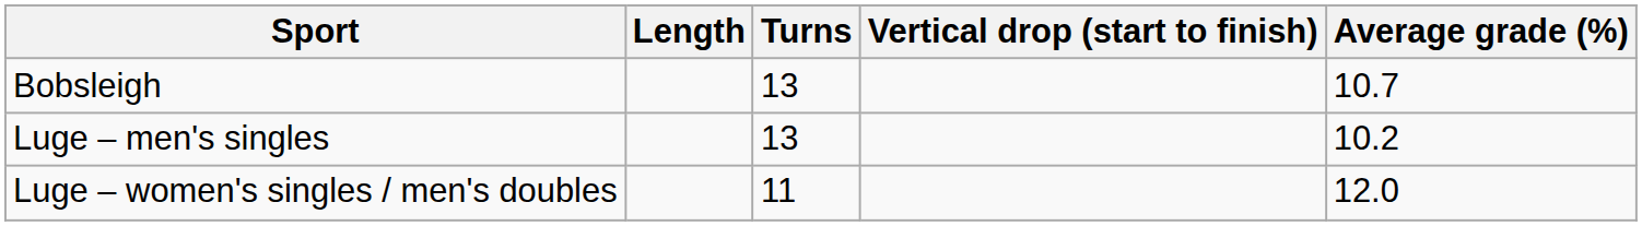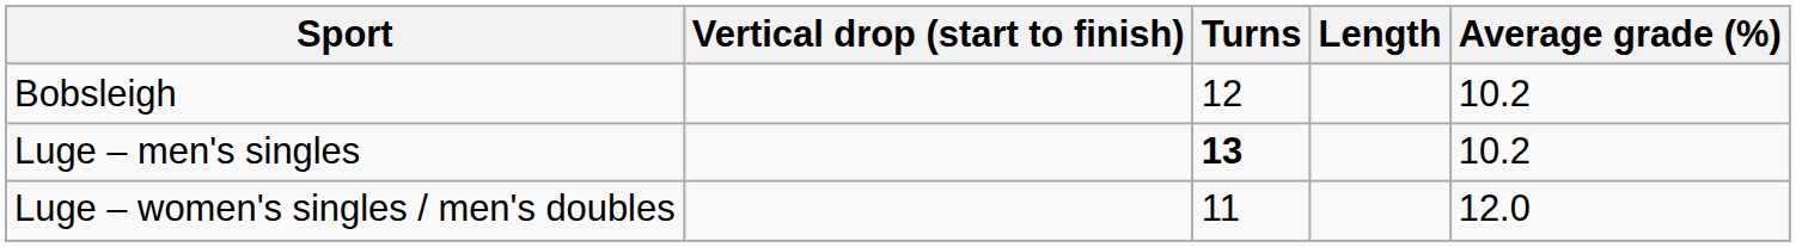 <table class="wikitable">
 <tr>
 <th>Sport</th>
+<th>Vertical drop (start to finish)</th>
+<th>Turns</th>
 <th>Length</th>
-<th>Turns</th>
-<th>Vertical drop (start to finish)</th>
 <th>Average grade (%)</th>
 </tr>
 <tr>
 <td>Bobsleigh</td>
 <td></td>
-<td>13</td>
+<td>12</td>
 <td></td>
-<td>10.7</td>
+<td>10.2</td>
 </tr>
 <tr>
 <td>Luge – men's singles</td>
 <td></td>
-<td>13</td>
+<td><strong>13</strong></td>
 <td></td>
 <td>10.2</td>
 </tr>
 <tr>
 <td>Luge – women's singles / men's doubles</td>
 <td></td>
 <td>11</td>
 <td></td>
 <td>12.0</td>
 </tr>
 </table>
